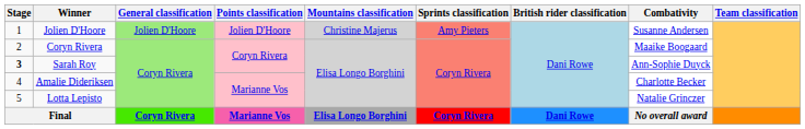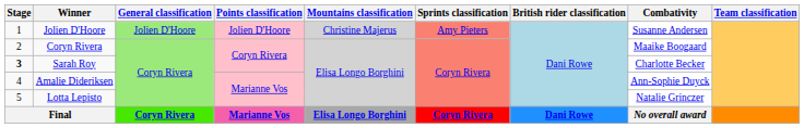 <table class="wikitable" style="text-align: center; font-size:smaller;">
 <tr>
 <th scope="col">Stage</th>
 <th scope="col">Winner</th>
 <th scope="col"><a href='#'>General classification</a><br></th>
 <th scope="col"><a href='#'>Points classification</a><br></th>
 <th scope="col"><a href='#'>Mountains classification</a><br></th>
 <th scope="col">Sprints classification<br></th>
 <th scope="col">British rider classification<br></th>
 <th scope="col">Combativity</th>
 <th scope="col"><a href='#'>Team classification</a></th>
 </tr>
 <tr>
 <td scope="row">1</td>
 <td><a href='#'>Jolien D'Hoore</a></td>
 <td style="background:#9CE97B;"><a href='#'>Jolien D'Hoore</a></td>
 <td style="background:pink"><a href='#'>Jolien D'Hoore</a></td>
 <td style="background:#D3D3D3;"><a href='#'>Christine Majerus</a></td>
 <td style="background:salmon"><a href='#'>Amy Pieters</a></td>
 <td style="background:lightblue" rowspan=5><a href='#'>Dani Rowe</a></td>
 <td style="background:white"><a href='#'>Susanne Andersen</a></td>
 <td style="background:#FFCD5F;" rowspan=5></td>
 </tr>
 <tr>
 <td scope="row">2</td>
 <td><a href='#'>Coryn Rivera</a></td>
 <td style="background:#9CE97B;" rowspan=4><a href='#'>Coryn Rivera</a></td>
 <td style="background:pink" rowspan=2><a href='#'>Coryn Rivera</a></td>
 <td style="background:#D3D3D3;" rowspan=4><a href='#'>Elisa Longo Borghini</a></td>
 <td style="background:salmon" rowspan=4><a href='#'>Coryn Rivera</a></td>
 <td style="background:white"><a href='#'>Maaike Boogaard</a></td>
 </tr>
 <tr>
 <td scope="row"><strong>3</strong></td>
 <td><a href='#'>Sarah Roy</a></td>
-<td style="background:white"><a href='#'>Ann-Sophie Duyck</a></td>
+<td style="background:white"><a href='#'>Charlotte Becker</a></td>
 </tr>
 <tr>
 <td scope="row">4</td>
 <td><a href='#'>Amalie Dideriksen</a></td>
 <td style="background:pink" rowspan=2><a href='#'>Marianne Vos</a></td>
-<td style="background:white"><a href='#'>Charlotte Becker</a></td>
+<td style="background:white"><a href='#'>Ann-Sophie Duyck</a></td>
 </tr>
 <tr>
 <td scope="row">5</td>
 <td><a href='#'>Lotta Lepisto</a></td>
 <td style="background:white"><a href='#'>Natalie Grinczer</a></td>
 </tr>
 <tr>
 <th scope="row" colspan="2">Final</th>
 <th style="background:#46E800;"><a href='#'>Coryn Rivera</a></th>
 <th style="background:#F660AB;"><a href='#'>Marianne Vos</a></th>
 <th style="background:#a8a8a8;"><a href='#'>Elisa Longo Borghini</a></th>
 <th style="background:red;"><a href='#'>Coryn Rivera</a></th>
 <th style="background:dodgerblue;"><a href='#'>Dani Rowe</a></th>
 <th><em>No overall award</em></th>
 <th style="background:#FF8C00;"></th>
 </tr>
 </table>
